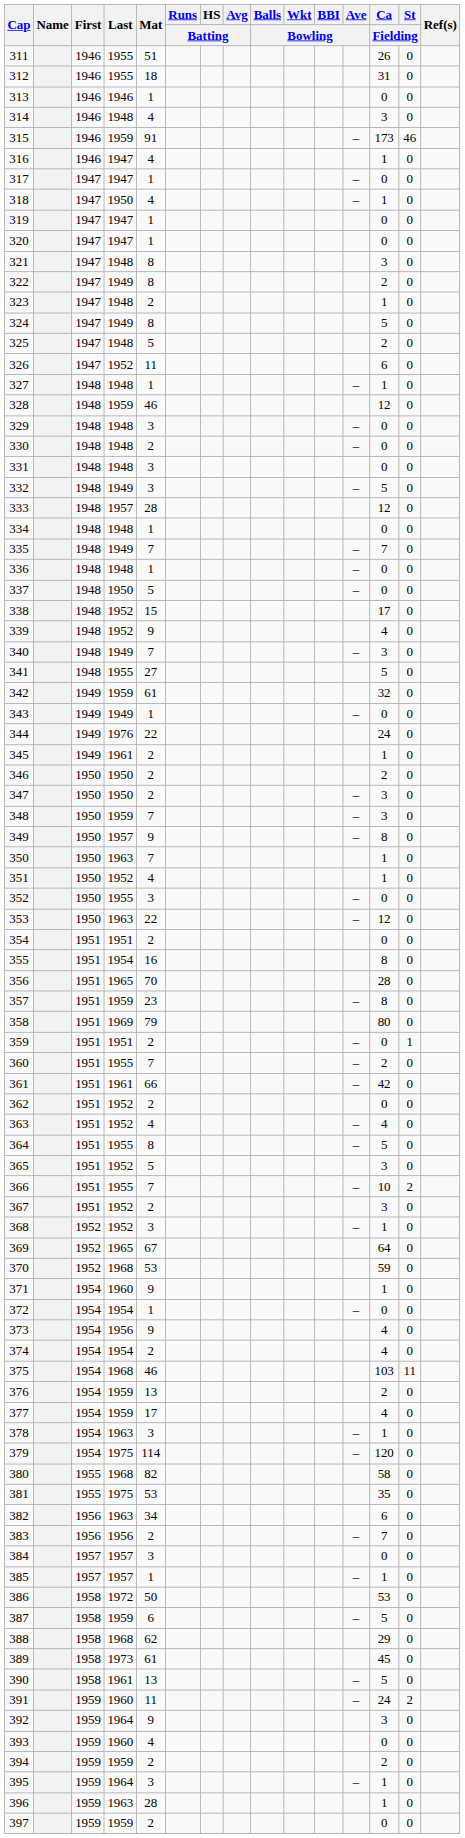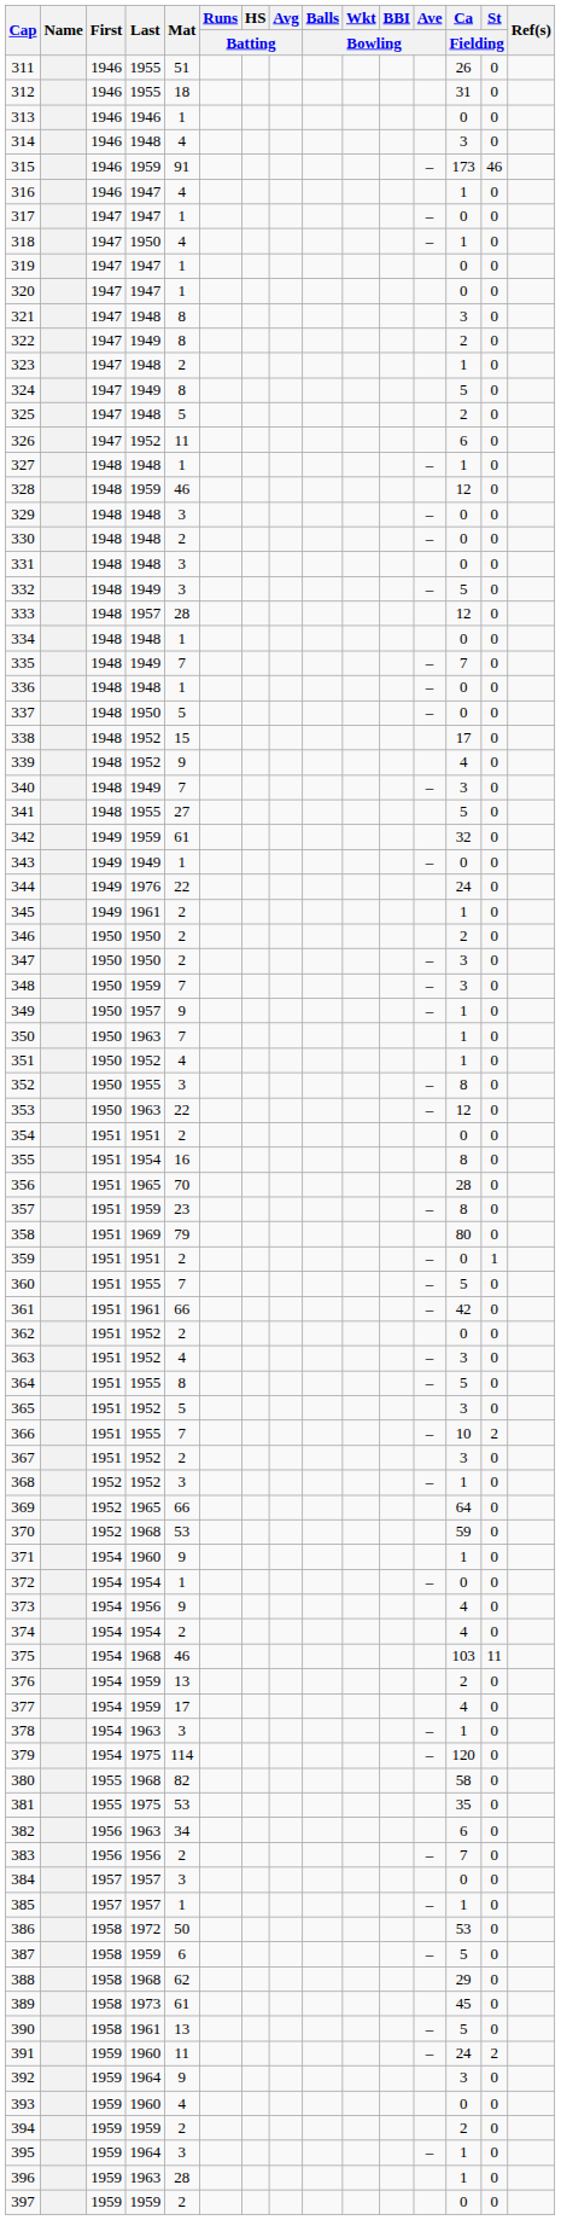 <table class="wikitable sortable plainrowheaders">
 <tr align="center">
 <th scope="col" rowspan="2"><a href='#'>Cap</a></th>
 <th scope="col" rowspan="2">Name</th>
 <th scope="col" rowspan="2">First</th>
 <th scope="col" rowspan="2">Last</th>
 <th scope="col" rowspan="2">Mat</th>
 <th scope="col"><a href='#'>Runs</a></th>
 <th scope="col">HS</th>
 <th scope="col"><a href='#'>Avg</a></th>
 <th scope="col"><a href='#'>Balls</a></th>
 <th scope="col"><a href='#'>Wkt</a></th>
 <th scope="col"><a href='#'>BBI</a></th>
 <th scope="col"><a href='#'>Ave</a></th>
 <th scope="col"><a href='#'>Ca</a></th>
 <th scope="col"><a href='#'>St</a></th>
 <th scope="col" rowspan=2 class="unsortable">Ref(s)</th>
 </tr>
 <tr class="unsortable">
 <th scope="col" colspan=3><a href='#'>Batting</a></th>
 <th scope="col" colspan=4><a href='#'>Bowling</a></th>
 <th scope="col" colspan=2><a href='#'>Fielding</a></th>
 </tr>
 <tr align="center">
 <td>311</td>
 <th scope="row"></th>
 <td>1946</td>
 <td>1955</td>
 <td>51</td>
 <td></td>
 <td></td>
 <td></td>
 <td></td>
 <td></td>
 <td></td>
 <td></td>
 <td>26</td>
 <td>0</td>
 <td></td>
 </tr>
 <tr align="center">
 <td>312</td>
 <th scope="row"></th>
 <td>1946</td>
 <td>1955</td>
 <td>18</td>
 <td></td>
 <td></td>
 <td></td>
 <td></td>
 <td></td>
 <td></td>
 <td></td>
 <td>31</td>
 <td>0</td>
 <td></td>
 </tr>
 <tr align="center">
 <td>313</td>
 <th scope="row"></th>
 <td>1946</td>
 <td>1946</td>
 <td>1</td>
 <td></td>
 <td></td>
 <td></td>
 <td></td>
 <td></td>
 <td></td>
 <td></td>
 <td>0</td>
 <td>0</td>
 <td></td>
 </tr>
 <tr align="center">
 <td>314</td>
 <th scope="row"></th>
 <td>1946</td>
 <td>1948</td>
 <td>4</td>
 <td></td>
 <td></td>
 <td></td>
 <td></td>
 <td></td>
 <td></td>
 <td></td>
 <td>3</td>
 <td>0</td>
 <td></td>
 </tr>
 <tr align="center">
 <td>315</td>
 <th scope="row"> </th>
 <td>1946</td>
 <td>1959</td>
 <td>91</td>
 <td></td>
 <td></td>
 <td></td>
 <td></td>
 <td></td>
 <td></td>
 <td>–</td>
 <td>173</td>
 <td>46</td>
 <td></td>
 </tr>
 <tr align="center">
 <td>316</td>
 <th scope="row"></th>
 <td>1946</td>
 <td>1947</td>
 <td>4</td>
 <td></td>
 <td></td>
 <td></td>
 <td></td>
 <td></td>
 <td></td>
 <td></td>
 <td>1</td>
 <td>0</td>
 <td></td>
 </tr>
 <tr align="center">
 <td>317</td>
 <th scope="row"></th>
 <td>1947</td>
 <td>1947</td>
 <td>1</td>
 <td></td>
 <td></td>
 <td></td>
 <td></td>
 <td></td>
 <td></td>
 <td>–</td>
 <td>0</td>
 <td>0</td>
 <td></td>
 </tr>
 <tr align="center">
 <td>318</td>
 <th scope="row"></th>
 <td>1947</td>
 <td>1950</td>
 <td>4</td>
 <td></td>
 <td></td>
 <td></td>
 <td></td>
 <td></td>
 <td></td>
 <td>–</td>
 <td>1</td>
 <td>0</td>
 <td></td>
 </tr>
 <tr align="center">
 <td>319</td>
 <th scope="row"></th>
 <td>1947</td>
 <td>1947</td>
 <td>1</td>
 <td></td>
 <td></td>
 <td></td>
 <td></td>
 <td></td>
 <td></td>
 <td></td>
 <td>0</td>
 <td>0</td>
 <td></td>
 </tr>
 <tr align="center">
 <td>320</td>
 <th scope="row"></th>
 <td>1947</td>
 <td>1947</td>
 <td>1</td>
 <td></td>
 <td></td>
 <td></td>
 <td></td>
 <td></td>
 <td></td>
 <td></td>
 <td>0</td>
 <td>0</td>
 <td></td>
 </tr>
 <tr align="center">
 <td>321</td>
 <th scope="row"> </th>
 <td>1947</td>
 <td>1948</td>
 <td>8</td>
 <td></td>
 <td></td>
 <td></td>
 <td></td>
 <td></td>
 <td></td>
 <td></td>
 <td>3</td>
 <td>0</td>
 <td></td>
 </tr>
 <tr align="center">
 <td>322</td>
 <th scope="row"></th>
 <td>1947</td>
 <td>1949</td>
 <td>8</td>
 <td></td>
 <td></td>
 <td></td>
 <td></td>
 <td></td>
 <td></td>
 <td></td>
 <td>2</td>
 <td>0</td>
 <td></td>
 </tr>
 <tr align="center">
 <td>323</td>
 <th scope="row"></th>
 <td>1947</td>
 <td>1948</td>
 <td>2</td>
 <td></td>
 <td></td>
 <td></td>
 <td></td>
 <td></td>
 <td></td>
 <td></td>
 <td>1</td>
 <td>0</td>
 <td></td>
 </tr>
 <tr align="center">
 <td>324</td>
 <th scope="row"></th>
 <td>1947</td>
 <td>1949</td>
 <td>8</td>
 <td></td>
 <td></td>
 <td></td>
 <td></td>
 <td></td>
 <td></td>
 <td></td>
 <td>5</td>
 <td>0</td>
 <td></td>
 </tr>
 <tr align="center">
 <td>325</td>
 <th scope="row"></th>
 <td>1947</td>
 <td>1948</td>
 <td>5</td>
 <td></td>
 <td></td>
 <td></td>
 <td></td>
 <td></td>
 <td></td>
 <td></td>
 <td>2</td>
 <td>0</td>
 <td></td>
 </tr>
 <tr align="center">
 <td>326</td>
 <th scope="row"></th>
 <td>1947</td>
 <td>1952</td>
 <td>11</td>
 <td></td>
 <td></td>
 <td></td>
 <td></td>
 <td></td>
 <td></td>
 <td></td>
 <td>6</td>
 <td>0</td>
 <td></td>
 </tr>
 <tr align="center">
 <td>327</td>
 <th scope="row"></th>
 <td>1948</td>
 <td>1948</td>
 <td>1</td>
 <td></td>
 <td></td>
 <td></td>
 <td></td>
 <td></td>
 <td></td>
 <td>–</td>
 <td>1</td>
 <td>0</td>
 <td></td>
 </tr>
 <tr align="center">
 <td>328</td>
 <th scope="row"></th>
 <td>1948</td>
 <td>1959</td>
 <td>46</td>
 <td></td>
 <td></td>
 <td></td>
 <td></td>
 <td></td>
 <td></td>
 <td></td>
 <td>12</td>
 <td>0</td>
 <td></td>
 </tr>
 <tr align="center">
 <td>329</td>
 <th scope="row"></th>
 <td>1948</td>
 <td>1948</td>
 <td>3</td>
 <td></td>
 <td></td>
 <td></td>
 <td></td>
 <td></td>
 <td></td>
 <td>–</td>
 <td>0</td>
 <td>0</td>
 <td></td>
 </tr>
 <tr align="center">
 <td>330</td>
 <th scope="row"></th>
 <td>1948</td>
 <td>1948</td>
 <td>2</td>
 <td></td>
 <td></td>
 <td></td>
 <td></td>
 <td></td>
 <td></td>
 <td>–</td>
 <td>0</td>
 <td>0</td>
 <td></td>
 </tr>
 <tr align="center">
 <td>331</td>
 <th scope="row"></th>
 <td>1948</td>
 <td>1948</td>
 <td>3</td>
 <td></td>
 <td></td>
 <td></td>
 <td></td>
 <td></td>
 <td></td>
 <td></td>
 <td>0</td>
 <td>0</td>
 <td></td>
 </tr>
 <tr align="center">
 <td>332</td>
 <th scope="row"></th>
 <td>1948</td>
 <td>1949</td>
 <td>3</td>
 <td></td>
 <td></td>
 <td></td>
 <td></td>
 <td></td>
 <td></td>
 <td>–</td>
 <td>5</td>
 <td>0</td>
 <td></td>
 </tr>
 <tr align="center">
 <td>333</td>
 <th scope="row"></th>
 <td>1948</td>
 <td>1957</td>
 <td>28</td>
 <td></td>
 <td></td>
 <td></td>
 <td></td>
 <td></td>
 <td></td>
 <td></td>
 <td>12</td>
 <td>0</td>
 <td></td>
 </tr>
 <tr align="center">
 <td>334</td>
 <th scope="row"></th>
 <td>1948</td>
 <td>1948</td>
 <td>1</td>
 <td></td>
 <td></td>
 <td></td>
 <td></td>
 <td></td>
 <td></td>
 <td></td>
 <td>0</td>
 <td>0</td>
 <td></td>
 </tr>
 <tr align="center">
 <td>335</td>
 <th scope="row"></th>
 <td>1948</td>
 <td>1949</td>
 <td>7</td>
 <td></td>
 <td></td>
 <td></td>
 <td></td>
 <td></td>
 <td></td>
 <td>–</td>
 <td>7</td>
 <td>0</td>
 <td></td>
 </tr>
 <tr align="center">
 <td>336</td>
 <th scope="row"></th>
 <td>1948</td>
 <td>1948</td>
 <td>1</td>
 <td></td>
 <td></td>
 <td></td>
 <td></td>
 <td></td>
 <td></td>
 <td>–</td>
 <td>0</td>
 <td>0</td>
 <td></td>
 </tr>
 <tr align="center">
 <td>337</td>
 <th scope="row"></th>
 <td>1948</td>
 <td>1950</td>
 <td>5</td>
 <td></td>
 <td></td>
 <td></td>
 <td></td>
 <td></td>
 <td></td>
 <td>–</td>
 <td>0</td>
 <td>0</td>
 <td></td>
 </tr>
 <tr align="center">
 <td>338</td>
 <th scope="row"></th>
 <td>1948</td>
 <td>1952</td>
 <td>15</td>
 <td></td>
 <td></td>
 <td></td>
 <td></td>
 <td></td>
 <td></td>
 <td></td>
 <td>17</td>
 <td>0</td>
 <td></td>
 </tr>
 <tr align="center">
 <td>339</td>
 <th scope="row"></th>
 <td>1948</td>
 <td>1952</td>
 <td>9</td>
 <td></td>
 <td></td>
 <td></td>
 <td></td>
 <td></td>
 <td></td>
 <td></td>
 <td>4</td>
 <td>0</td>
 <td></td>
 </tr>
 <tr align="center">
 <td>340</td>
 <th scope="row"> </th>
 <td>1948</td>
 <td>1949</td>
 <td>7</td>
 <td></td>
 <td></td>
 <td></td>
 <td></td>
 <td></td>
 <td></td>
 <td>–</td>
 <td>3</td>
 <td>0</td>
 <td></td>
 </tr>
 <tr align="center">
 <td>341</td>
 <th scope="row"></th>
 <td>1948</td>
 <td>1955</td>
 <td>27</td>
 <td></td>
 <td></td>
 <td></td>
 <td></td>
 <td></td>
 <td></td>
 <td></td>
 <td>5</td>
 <td>0</td>
 <td></td>
 </tr>
 <tr align="center">
 <td>342</td>
 <th scope="row"></th>
 <td>1949</td>
 <td>1959</td>
 <td>61</td>
 <td></td>
 <td></td>
 <td></td>
 <td></td>
 <td></td>
 <td></td>
 <td></td>
 <td>32</td>
 <td>0</td>
 <td></td>
 </tr>
 <tr align="center">
 <td>343</td>
 <th scope="row"></th>
 <td>1949</td>
 <td>1949</td>
 <td>1</td>
 <td></td>
 <td></td>
 <td></td>
 <td></td>
 <td></td>
 <td></td>
 <td>–</td>
 <td>0</td>
 <td>0</td>
 <td></td>
 </tr>
 <tr align="center">
 <td>344</td>
 <th scope="row"> </th>
 <td>1949</td>
 <td>1976</td>
 <td>22</td>
 <td></td>
 <td></td>
 <td></td>
 <td></td>
 <td></td>
 <td></td>
 <td></td>
 <td>24</td>
 <td>0</td>
 <td></td>
 </tr>
 <tr align="center">
 <td>345</td>
 <th scope="row"></th>
 <td>1949</td>
 <td>1961</td>
 <td>2</td>
 <td></td>
 <td></td>
 <td></td>
 <td></td>
 <td></td>
 <td></td>
 <td></td>
 <td>1</td>
 <td>0</td>
 <td></td>
 </tr>
 <tr align="center">
 <td>346</td>
 <th scope="row"></th>
 <td>1950</td>
 <td>1950</td>
 <td>2</td>
 <td></td>
 <td></td>
 <td></td>
 <td></td>
 <td></td>
 <td></td>
 <td></td>
 <td>2</td>
 <td>0</td>
 <td></td>
 </tr>
 <tr align="center">
 <td>347</td>
 <th scope="row"></th>
 <td>1950</td>
 <td>1950</td>
 <td>2</td>
 <td></td>
 <td></td>
 <td></td>
 <td></td>
 <td></td>
 <td></td>
 <td>–</td>
 <td>3</td>
 <td>0</td>
 <td></td>
 </tr>
 <tr align="center">
 <td>348</td>
 <th scope="row"></th>
 <td>1950</td>
 <td>1959</td>
 <td>7</td>
 <td></td>
 <td></td>
 <td></td>
 <td></td>
 <td></td>
 <td></td>
 <td>–</td>
 <td>3</td>
 <td>0</td>
 <td></td>
 </tr>
 <tr align="center">
 <td>349</td>
 <th scope="row"></th>
 <td>1950</td>
 <td>1957</td>
 <td>9</td>
 <td></td>
 <td></td>
 <td></td>
 <td></td>
 <td></td>
 <td></td>
 <td>–</td>
-<td>8</td>
+<td>1</td>
 <td>0</td>
 <td></td>
 </tr>
 <tr align="center">
 <td>350</td>
 <th scope="row"></th>
 <td>1950</td>
 <td>1963</td>
 <td>7</td>
 <td></td>
 <td></td>
 <td></td>
 <td></td>
 <td></td>
 <td></td>
 <td></td>
 <td>1</td>
 <td>0</td>
 <td></td>
 </tr>
 <tr align="center">
 <td>351</td>
 <th scope="row"></th>
 <td>1950</td>
 <td>1952</td>
 <td>4</td>
 <td></td>
 <td></td>
 <td></td>
 <td></td>
 <td></td>
 <td></td>
 <td></td>
 <td>1</td>
 <td>0</td>
 <td></td>
 </tr>
 <tr align="center">
 <td>352</td>
 <th scope="row"> </th>
 <td>1950</td>
 <td>1955</td>
 <td>3</td>
 <td></td>
 <td></td>
 <td></td>
 <td></td>
 <td></td>
 <td></td>
 <td>–</td>
-<td>0</td>
+<td>8</td>
 <td>0</td>
 <td></td>
 </tr>
 <tr align="center">
 <td>353</td>
 <th scope="row"> </th>
 <td>1950</td>
 <td>1963</td>
 <td>22</td>
 <td></td>
 <td></td>
 <td></td>
 <td></td>
 <td></td>
 <td></td>
 <td>–</td>
 <td>12</td>
 <td>0</td>
 <td></td>
 </tr>
 <tr align="center">
 <td>354</td>
 <th scope="row"></th>
 <td>1951</td>
 <td>1951</td>
 <td>2</td>
 <td></td>
 <td></td>
 <td></td>
 <td></td>
 <td></td>
 <td></td>
 <td></td>
 <td>0</td>
 <td>0</td>
 <td></td>
 </tr>
 <tr align="center">
 <td>355</td>
 <th scope="row"></th>
 <td>1951</td>
 <td>1954</td>
 <td>16</td>
 <td></td>
 <td></td>
 <td></td>
 <td></td>
 <td></td>
 <td></td>
 <td></td>
 <td>8</td>
 <td>0</td>
 <td></td>
 </tr>
 <tr align="center">
 <td>356</td>
 <th scope="row"></th>
 <td>1951</td>
 <td>1965</td>
 <td>70</td>
 <td></td>
 <td></td>
 <td></td>
 <td></td>
 <td></td>
 <td></td>
 <td></td>
 <td>28</td>
 <td>0</td>
 <td></td>
 </tr>
 <tr align="center">
 <td>357</td>
 <th scope="row"></th>
 <td>1951</td>
 <td>1959</td>
 <td>23</td>
 <td></td>
 <td></td>
 <td></td>
 <td></td>
 <td></td>
 <td></td>
 <td>–</td>
 <td>8</td>
 <td>0</td>
 <td></td>
 </tr>
 <tr align="center">
 <td>358</td>
 <th scope="row"> </th>
 <td>1951</td>
 <td>1969</td>
 <td>79</td>
 <td></td>
 <td></td>
 <td></td>
 <td></td>
 <td></td>
 <td></td>
 <td></td>
 <td>80</td>
 <td>0</td>
 <td></td>
 </tr>
 <tr align="center">
 <td>359</td>
 <th scope="row"> </th>
 <td>1951</td>
 <td>1951</td>
 <td>2</td>
 <td></td>
 <td></td>
 <td></td>
 <td></td>
 <td></td>
 <td></td>
 <td>–</td>
 <td>0</td>
 <td>1</td>
 <td></td>
 </tr>
 <tr align="center">
 <td>360</td>
 <th scope="row"></th>
 <td>1951</td>
 <td>1955</td>
 <td>7</td>
 <td></td>
 <td></td>
 <td></td>
 <td></td>
 <td></td>
 <td></td>
 <td>–</td>
-<td>2</td>
+<td>5</td>
 <td>0</td>
 <td></td>
 </tr>
 <tr align="center">
 <td>361</td>
 <th scope="row"> </th>
 <td>1951</td>
 <td>1961</td>
 <td>66</td>
 <td></td>
 <td></td>
 <td></td>
 <td></td>
 <td></td>
 <td></td>
 <td>–</td>
 <td>42</td>
 <td>0</td>
 <td></td>
 </tr>
 <tr align="center">
 <td>362</td>
 <th scope="row"> </th>
 <td>1951</td>
 <td>1952</td>
 <td>2</td>
 <td></td>
 <td></td>
 <td></td>
 <td></td>
 <td></td>
 <td></td>
 <td></td>
 <td>0</td>
 <td>0</td>
 <td></td>
 </tr>
 <tr align="center">
 <td>363</td>
 <th scope="row"></th>
 <td>1951</td>
 <td>1952</td>
 <td>4</td>
 <td></td>
 <td></td>
 <td></td>
 <td></td>
 <td></td>
 <td></td>
 <td>–</td>
-<td>4</td>
+<td>3</td>
 <td>0</td>
 <td></td>
 </tr>
 <tr align="center">
 <td>364</td>
 <th scope="row"></th>
 <td>1951</td>
 <td>1955</td>
 <td>8</td>
 <td></td>
 <td></td>
 <td></td>
 <td></td>
 <td></td>
 <td></td>
 <td>–</td>
 <td>5</td>
 <td>0</td>
 <td></td>
 </tr>
 <tr align="center">
 <td>365</td>
 <th scope="row"></th>
 <td>1951</td>
 <td>1952</td>
 <td>5</td>
 <td></td>
 <td></td>
 <td></td>
 <td></td>
 <td></td>
 <td></td>
 <td></td>
 <td>3</td>
 <td>0</td>
 <td></td>
 </tr>
 <tr align="center">
 <td>366</td>
 <th scope="row"> </th>
 <td>1951</td>
 <td>1955</td>
 <td>7</td>
 <td></td>
 <td></td>
 <td></td>
 <td></td>
 <td></td>
 <td></td>
 <td>–</td>
 <td>10</td>
 <td>2</td>
 <td></td>
 </tr>
 <tr align="center">
 <td>367</td>
 <th scope="row"></th>
 <td>1951</td>
 <td>1952</td>
 <td>2</td>
 <td></td>
 <td></td>
 <td></td>
 <td></td>
 <td></td>
 <td></td>
 <td></td>
 <td>3</td>
 <td>0</td>
 <td></td>
 </tr>
 <tr align="center">
 <td>368</td>
 <th scope="row"></th>
 <td>1952</td>
 <td>1952</td>
 <td>3</td>
 <td></td>
 <td></td>
 <td></td>
 <td></td>
 <td></td>
 <td></td>
 <td>–</td>
 <td>1</td>
 <td>0</td>
 <td></td>
 </tr>
 <tr align="center">
 <td>369</td>
 <th scope="row"></th>
 <td>1952</td>
 <td>1965</td>
-<td>67</td>
+<td>66</td>
 <td></td>
 <td></td>
 <td></td>
 <td></td>
 <td></td>
 <td></td>
 <td></td>
 <td>64</td>
 <td>0</td>
 <td></td>
 </tr>
 <tr align="center">
 <td>370</td>
 <th scope="row"></th>
 <td>1952</td>
 <td>1968</td>
 <td>53</td>
 <td></td>
 <td></td>
 <td></td>
 <td></td>
 <td></td>
 <td></td>
 <td></td>
 <td>59</td>
 <td>0</td>
 <td></td>
 </tr>
 <tr align="center">
 <td>371</td>
 <th scope="row"></th>
 <td>1954</td>
 <td>1960</td>
 <td>9</td>
 <td></td>
 <td></td>
 <td></td>
 <td></td>
 <td></td>
 <td></td>
 <td></td>
 <td>1</td>
 <td>0</td>
 <td></td>
 </tr>
 <tr align="center">
 <td>372</td>
 <th scope="row"></th>
 <td>1954</td>
 <td>1954</td>
 <td>1</td>
 <td></td>
 <td></td>
 <td></td>
 <td></td>
 <td></td>
 <td></td>
 <td>–</td>
 <td>0</td>
 <td>0</td>
 <td></td>
 </tr>
 <tr align="center">
 <td>373</td>
 <th scope="row"></th>
 <td>1954</td>
 <td>1956</td>
 <td>9</td>
 <td></td>
 <td></td>
 <td></td>
 <td></td>
 <td></td>
 <td></td>
 <td></td>
 <td>4</td>
 <td>0</td>
 <td></td>
 </tr>
 <tr align="center">
 <td>374</td>
 <th scope="row"></th>
 <td>1954</td>
 <td>1954</td>
 <td>2</td>
 <td></td>
 <td></td>
 <td></td>
 <td></td>
 <td></td>
 <td></td>
 <td></td>
 <td>4</td>
 <td>0</td>
 <td></td>
 </tr>
 <tr align="center">
 <td>375</td>
 <th scope="row"> </th>
 <td>1954</td>
 <td>1968</td>
 <td>46</td>
 <td></td>
 <td></td>
 <td></td>
 <td></td>
 <td></td>
 <td></td>
 <td></td>
 <td>103</td>
 <td>11</td>
 <td></td>
 </tr>
 <tr align="center">
 <td>376</td>
 <th scope="row"></th>
 <td>1954</td>
 <td>1959</td>
 <td>13</td>
 <td></td>
 <td></td>
 <td></td>
 <td></td>
 <td></td>
 <td></td>
 <td></td>
 <td>2</td>
 <td>0</td>
 <td></td>
 </tr>
 <tr align="center">
 <td>377</td>
 <th scope="row"></th>
 <td>1954</td>
 <td>1959</td>
 <td>17</td>
 <td></td>
 <td></td>
 <td></td>
 <td></td>
 <td></td>
 <td></td>
 <td></td>
 <td>4</td>
 <td>0</td>
 <td></td>
 </tr>
 <tr align="center">
 <td>378</td>
 <th scope="row"> </th>
 <td>1954</td>
 <td>1963</td>
 <td>3</td>
 <td></td>
 <td></td>
 <td></td>
 <td></td>
 <td></td>
 <td></td>
 <td>–</td>
 <td>1</td>
 <td>0</td>
 <td></td>
 </tr>
 <tr align="center">
 <td>379</td>
 <th scope="row"> </th>
 <td>1954</td>
 <td>1975</td>
 <td>114</td>
 <td></td>
 <td></td>
 <td></td>
 <td></td>
 <td></td>
 <td></td>
 <td>–</td>
 <td>120</td>
 <td>0</td>
 <td></td>
 </tr>
 <tr align="center">
 <td>380</td>
 <th scope="row"></th>
 <td>1955</td>
 <td>1968</td>
 <td>82</td>
 <td></td>
 <td></td>
 <td></td>
 <td></td>
 <td></td>
 <td></td>
 <td></td>
 <td>58</td>
 <td>0</td>
 <td></td>
 </tr>
 <tr align="center">
 <td>381</td>
 <th scope="row"></th>
 <td>1955</td>
 <td>1975</td>
 <td>53</td>
 <td></td>
 <td></td>
 <td></td>
 <td></td>
 <td></td>
 <td></td>
 <td></td>
 <td>35</td>
 <td>0</td>
 <td></td>
 </tr>
 <tr align="center">
 <td>382</td>
 <th scope="row"></th>
 <td>1956</td>
 <td>1963</td>
 <td>34</td>
 <td></td>
 <td></td>
 <td></td>
 <td></td>
 <td></td>
 <td></td>
 <td></td>
 <td>6</td>
 <td>0</td>
 <td></td>
 </tr>
 <tr align="center">
 <td>383</td>
 <th scope="row"></th>
 <td>1956</td>
 <td>1956</td>
 <td>2</td>
 <td></td>
 <td></td>
 <td></td>
 <td></td>
 <td></td>
 <td></td>
 <td>–</td>
 <td>7</td>
 <td>0</td>
 <td></td>
 </tr>
 <tr align="center">
 <td>384</td>
 <th scope="row"></th>
 <td>1957</td>
 <td>1957</td>
 <td>3</td>
 <td></td>
 <td></td>
 <td></td>
 <td></td>
 <td></td>
 <td></td>
 <td></td>
 <td>0</td>
 <td>0</td>
 <td></td>
 </tr>
 <tr align="center">
 <td>385</td>
 <th scope="row"></th>
 <td>1957</td>
 <td>1957</td>
 <td>1</td>
 <td></td>
 <td></td>
 <td></td>
 <td></td>
 <td></td>
 <td></td>
 <td>–</td>
 <td>1</td>
 <td>0</td>
 <td></td>
 </tr>
 <tr align="center">
 <td>386</td>
 <th scope="row"> </th>
 <td>1958</td>
 <td>1972</td>
 <td>50</td>
 <td></td>
 <td></td>
 <td></td>
 <td></td>
 <td></td>
 <td></td>
 <td></td>
 <td>53</td>
 <td>0</td>
 <td></td>
 </tr>
 <tr align="center">
 <td>387</td>
 <th scope="row"></th>
 <td>1958</td>
 <td>1959</td>
 <td>6</td>
 <td></td>
 <td></td>
 <td></td>
 <td></td>
 <td></td>
 <td></td>
 <td>–</td>
 <td>5</td>
 <td>0</td>
 <td></td>
 </tr>
 <tr align="center">
 <td>388</td>
 <th scope="row"> </th>
 <td>1958</td>
 <td>1968</td>
 <td>62</td>
 <td></td>
 <td></td>
 <td></td>
 <td></td>
 <td></td>
 <td></td>
 <td></td>
 <td>29</td>
 <td>0</td>
 <td></td>
 </tr>
 <tr align="center">
 <td>389</td>
 <th scope="row"> </th>
 <td>1958</td>
 <td>1973</td>
 <td>61</td>
 <td></td>
 <td></td>
 <td></td>
 <td></td>
 <td></td>
 <td></td>
 <td></td>
 <td>45</td>
 <td>0</td>
 <td></td>
 </tr>
 <tr align="center">
 <td>390</td>
 <th scope="row"></th>
 <td>1958</td>
 <td>1961</td>
 <td>13</td>
 <td></td>
 <td></td>
 <td></td>
 <td></td>
 <td></td>
 <td></td>
 <td>–</td>
 <td>5</td>
 <td>0</td>
 <td></td>
 </tr>
 <tr align="center">
 <td>391</td>
 <th scope="row"> </th>
 <td>1959</td>
 <td>1960</td>
 <td>11</td>
 <td></td>
 <td></td>
 <td></td>
 <td></td>
 <td></td>
 <td></td>
 <td>–</td>
 <td>24</td>
 <td>2</td>
 <td></td>
 </tr>
 <tr align="center">
 <td>392</td>
 <th scope="row"></th>
 <td>1959</td>
 <td>1964</td>
 <td>9</td>
 <td></td>
 <td></td>
 <td></td>
 <td></td>
 <td></td>
 <td></td>
 <td></td>
 <td>3</td>
 <td>0</td>
 <td></td>
 </tr>
 <tr align="center">
 <td>393</td>
 <th scope="row"></th>
 <td>1959</td>
 <td>1960</td>
 <td>4</td>
 <td></td>
 <td></td>
 <td></td>
 <td></td>
 <td></td>
 <td></td>
 <td></td>
 <td>0</td>
 <td>0</td>
 <td></td>
 </tr>
 <tr align="center">
 <td>394</td>
 <th scope="row"></th>
 <td>1959</td>
 <td>1959</td>
 <td>2</td>
 <td></td>
 <td></td>
 <td></td>
 <td></td>
 <td></td>
 <td></td>
 <td></td>
 <td>2</td>
 <td>0</td>
 <td></td>
 </tr>
 <tr align="center">
 <td>395</td>
 <th scope="row"></th>
 <td>1959</td>
 <td>1964</td>
 <td>3</td>
 <td></td>
 <td></td>
 <td></td>
 <td></td>
 <td></td>
 <td></td>
 <td>–</td>
 <td>1</td>
 <td>0</td>
 <td></td>
 </tr>
 <tr align="center">
 <td>396</td>
 <th scope="row"></th>
 <td>1959</td>
 <td>1963</td>
 <td>28</td>
 <td></td>
 <td></td>
 <td></td>
 <td></td>
 <td></td>
 <td></td>
 <td></td>
 <td>1</td>
 <td>0</td>
 <td></td>
 </tr>
 <tr align="center">
 <td>397</td>
 <th scope="row"></th>
 <td>1959</td>
 <td>1959</td>
 <td>2</td>
 <td></td>
 <td></td>
 <td></td>
 <td></td>
 <td></td>
 <td></td>
 <td></td>
 <td>0</td>
 <td>0</td>
 <td></td>
 </tr>
 </table>
